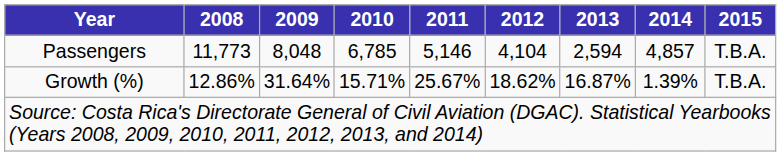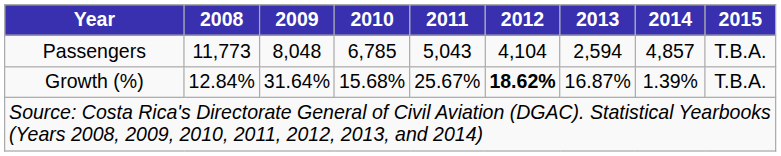 <table class="sortable wikitable toccolours" style="text-align:center">
 <tr>
 <th style="background:#3830AE;color:white">Year</th>
 <th style="background:#3830AE;color:white; width:50px">2008</th>
 <th style="background:#3830AE;color:white; width:50px">2009</th>
 <th style="background:#3830AE;color:white; width:50px">2010</th>
 <th style="background:#3830AE;color:white; width:50px">2011</th>
 <th style="background:#3830AE;color:white; width:50px">2012</th>
 <th style="background:#3830AE;color:white; width:50px">2013</th>
 <th style="background:#3830AE;color:white; width:50px">2014</th>
 <th style="background:#3830AE;color:white; width:50px">2015</th>
 </tr>
 <tr>
 <td>Passengers</td>
 <td>11,773</td>
 <td>8,048</td>
 <td>6,785</td>
-<td>5,146</td>
+<td>5,043</td>
 <td>4,104</td>
 <td>2,594</td>
 <td>4,857</td>
 <td>T.B.A.</td>
 </tr>
 <tr>
 <td>Growth (%)</td>
-<td> 12.86%</td>
+<td> 12.84%</td>
 <td> 31.64%</td>
-<td> 15.71%</td>
+<td> 15.68%</td>
 <td> 25.67%</td>
-<td> 18.62%</td>
+<td><strong> 18.62%</strong></td>
 <td> 16.87%</td>
 <td> 1.39%</td>
 <td>T.B.A.</td>
 </tr>
 <tr>
 <td colspan="9" style="text-align:left;"><em>Source: Costa Rica's Directorate General of Civil Aviation (DGAC). Statistical Yearbooks<br>(Years 2008, 2009, 2010, 2011, 2012, 2013, and 2014)</em></td>
 </tr>
 </table>
